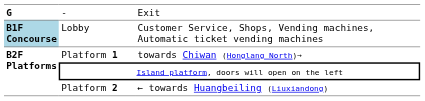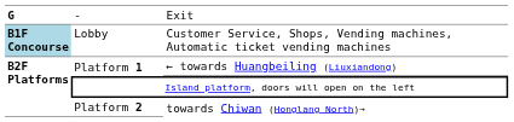 <table table border=0 cellspacing=0 cellpadding=3>
 <tr>
 <td style="border-top:solid 1px gray;" width=50 valign=top><strong>G</strong></td>
 <td style="border-top:solid 1px gray;" width=100 valign=top>-</td>
 <td style="border-top:solid 1px gray;" width=390 valign=top>Exit</td>
 </tr>
 <tr>
 <td style="background: lightblue; border-bottom:solid 1px gray; border-top:solid 1px gray;" valign=top width=50><strong>B1F<br>Concourse</strong></td>
 <td style="border-bottom:solid 1px gray; border-top:solid 1px gray;" valign=top width=100>Lobby</td>
 <td style="border-bottom:solid 1px gray; border-top:solid 1px gray;" valign=top width=390>Customer Service, Shops, Vending machines, Automatic ticket vending machines</td>
 </tr>
 <tr>
 <td style="border-bottom:solid 1px gray;" rowspan="3" valign=top><strong>B2F<br>Platforms</strong></td>
 <td>Platform <strong>1</strong></td>
-<td> towards <a href='#'>Chiwan</a> <small>(<a href='#'>Honglang North</a>)→</small></td>
+<td style="border-bottom:solid 1px gray;">← towards <a href='#'>Huangbeiling</a> <small>(<a href='#'>Liuxiandong</a>)</small></td>
 </tr>
 <tr>
 <td style="border-right:solid 2px black;border-left:solid 2px black;border-top:solid 2px black;border-bottom:solid 2px black;text-align:center;" colspan=2><small><a href='#'>Island platform</a>, doors will open on the left</small></td>
 </tr>
 <tr>
 <td style="border-bottom:solid 1px gray;">Platform <strong>2</strong></td>
-<td style="border-bottom:solid 1px gray;">← towards <a href='#'>Huangbeiling</a> <small>(<a href='#'>Liuxiandong</a>)</small></td>
+<td> towards <a href='#'>Chiwan</a> <small>(<a href='#'>Honglang North</a>)→</small></td>
 </tr>
 </table>
